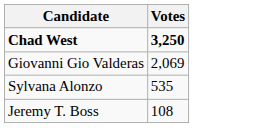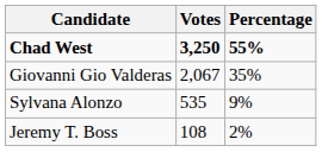 <table class="wikitable">
 <tr>
 <th>Candidate</th>
 <th>Votes</th>
+<th>Percentage</th>
 </tr>
 <tr>
 <td><strong>Chad West</strong></td>
 <td><strong>3,250</strong></td>
+<td><strong>55%</strong></td>
 </tr>
 <tr>
 <td>Giovanni Gio Valderas</td>
-<td>2,069</td>
+<td>2,067</td>
+<td>35%</td>
 </tr>
 <tr>
 <td>Sylvana Alonzo</td>
 <td>535</td>
+<td>9%</td>
 </tr>
 <tr>
 <td>Jeremy T. Boss</td>
 <td>108</td>
+<td>2%</td>
 </tr>
 </table>
